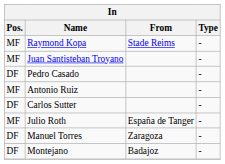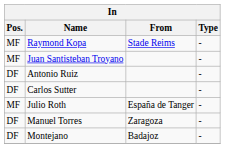 <table class="wikitable" style="font-size:90%;float:left; margin-right:1em;">
 <tr>
 <th colspan="4">In</th>
 </tr>
 <tr>
 <th>Pos.</th>
 <th>Name</th>
 <th>From</th>
 <th>Type</th>
 </tr>
 <tr>
 <td>MF</td>
 <td> <a href='#'>Raymond Kopa</a></td>
 <td> <a href='#'>Stade Reims</a></td>
 <td>-</td>
 </tr>
 <tr>
 <td>MF</td>
 <td> <a href='#'>Juan Santisteban Troyano</a></td>
 <td></td>
 <td>-</td>
 </tr>
 <tr>
 <td>DF</td>
-<td> Pedro Casado</td>
-<td></td>
-<td>-</td>
-</tr>
-<tr>
-<td>MF</td>
 <td> Antonio Ruiz</td>
 <td></td>
 <td>-</td>
 </tr>
 <tr>
 <td>DF</td>
 <td> Carlos Sutter</td>
 <td></td>
 <td>-</td>
 </tr>
 <tr>
 <td>MF</td>
 <td> Julio Roth</td>
 <td>España de Tanger</td>
 <td>-</td>
 </tr>
 <tr>
 <td>DF</td>
 <td> Manuel Torres</td>
 <td>Zaragoza</td>
 <td>-</td>
 </tr>
 <tr>
 <td>DF</td>
 <td> Montejano</td>
 <td>Badajoz</td>
 <td>-</td>
 </tr>
 <tr>
 </tr>
 </table>
